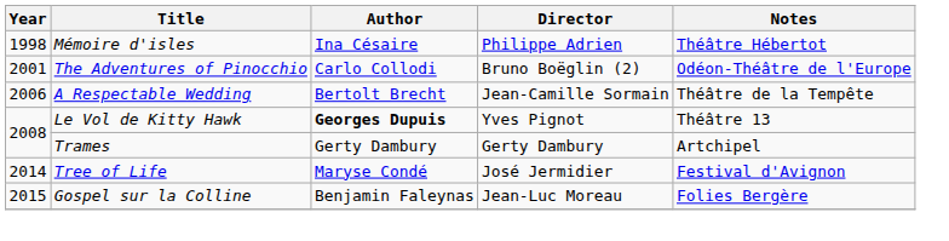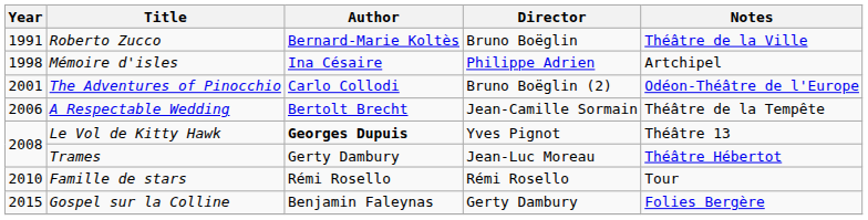 <table class="wikitable">
 <tr>
 <th>Year</th>
 <th>Title</th>
 <th>Author</th>
 <th>Director</th>
 <th>Notes</th>
 </tr>
 <tr>
+<td>1991</td>
+<td><em>Roberto Zucco</em></td>
+<td><a href='#'>Bernard-Marie Koltès</a></td>
+<td>Bruno Boëglin</td>
+<td><a href='#'>Théâtre de la Ville</a></td>
+</tr>
+<tr>
 <td>1998</td>
 <td><em>Mémoire d'isles</em></td>
 <td><a href='#'>Ina Césaire</a></td>
 <td><a href='#'>Philippe Adrien</a></td>
-<td><a href='#'>Théâtre Hébertot</a></td>
+<td>Artchipel</td>
 </tr>
 <tr>
 <td>2001</td>
 <td><em><a href='#'>The Adventures of Pinocchio</a></em></td>
 <td><a href='#'>Carlo Collodi</a></td>
 <td>Bruno Boëglin (2)</td>
 <td><a href='#'>Odéon-Théâtre de l'Europe</a></td>
 </tr>
 <tr>
 <td>2006</td>
 <td><em><a href='#'>A Respectable Wedding</a></em></td>
 <td><a href='#'>Bertolt Brecht</a></td>
 <td>Jean-Camille Sormain</td>
 <td>Théâtre de la Tempête</td>
 </tr>
 <tr>
 <td rowspan=2>2008</td>
 <td><em>Le Vol de Kitty Hawk</em></td>
 <td><strong>Georges Dupuis</strong></td>
 <td>Yves Pignot</td>
 <td>Théâtre 13</td>
 </tr>
 <tr>
 <td><em>Trames</em></td>
 <td>Gerty Dambury</td>
-<td>Gerty Dambury</td>
-<td>Artchipel</td>
+<td>Jean-Luc Moreau</td>
+<td><a href='#'>Théâtre Hébertot</a></td>
 </tr>
 <tr>
-<td>2014</td>
-<td><em><a href='#'>Tree of Life</a></em></td>
-<td><a href='#'>Maryse Condé</a></td>
-<td>José Jermidier</td>
-<td><a href='#'>Festival d'Avignon</a></td>
+<td>2010</td>
+<td><em>Famille de stars</em></td>
+<td>Rémi Rosello</td>
+<td>Rémi Rosello</td>
+<td>Tour</td>
 </tr>
 <tr>
 <td>2015</td>
 <td><em>Gospel sur la Colline</em></td>
 <td>Benjamin Faleynas</td>
-<td>Jean-Luc Moreau</td>
+<td>Gerty Dambury</td>
 <td><a href='#'>Folies Bergère</a></td>
 </tr>
 <tr>
 </tr>
 </table>
